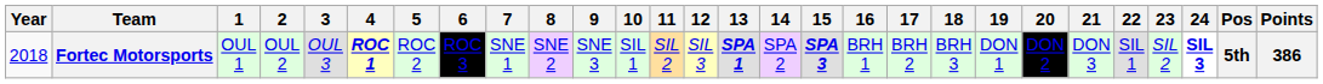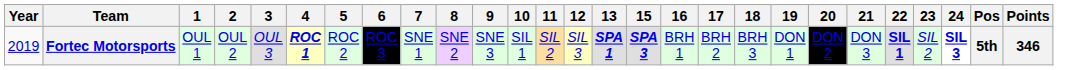 <table class="wikitable" style="text-align:center; font-size:85%">
 <tr>
 <th>Year</th>
 <th>Team</th>
 <th>1</th>
 <th>2</th>
 <th>3</th>
 <th>4</th>
 <th>5</th>
 <th>6</th>
 <th>7</th>
 <th>8</th>
 <th>9</th>
 <th>10</th>
 <th>11</th>
 <th>12</th>
 <th>13</th>
-<th>14</th>
 <th>15</th>
 <th>16</th>
 <th>17</th>
 <th>18</th>
 <th>19</th>
 <th>20</th>
 <th>21</th>
 <th>22</th>
 <th>23</th>
 <th>24</th>
 <th>Pos</th>
 <th>Points</th>
 </tr>
 <tr>
-<td><a href='#'>2018</a></td>
+<td><a href='#'>2019</a></td>
 <th nowrap><a href='#'>Fortec Motorsports</a></th>
 <td style="background:#DFFFDF;"><a href='#'>OUL<br>1</a><br></td>
 <td style="background:#DFFFDF;"><a href='#'>OUL<br>2</a><br></td>
 <td style="background:#DFDFDF;"><em><a href='#'>OUL<br>3</a></em><br></td>
 <td style="background:#FFFFBF;"><strong><em><a href='#'>ROC<br>1</a></em></strong><br></td>
 <td style="background:#DFFFDF;"><a href='#'>ROC<br>2</a><br></td>
 <td style="background:#000000;color:white"><a href='#'><span>ROC<br>3</span></a><br></td>
 <td style="background:#DFFFDF;"><a href='#'>SNE<br>1</a><br></td>
 <td style="background:#EFCFFF;"><a href='#'>SNE<br>2</a><br></td>
 <td style="background:#DFFFDF;"><a href='#'>SNE<br>3</a><br></td>
 <td style="background:#DFFFDF;"><a href='#'>SIL<br>1</a><br></td>
 <td style="background:#FFDF9F;"><em><a href='#'>SIL<br>2</a></em><br></td>
 <td style="background:#FFFFBF;"><em><a href='#'>SIL<br>3</a></em><br></td>
 <td style="background:#DFDFDF;"><strong><em><a href='#'>SPA<br>1</a></em></strong><br></td>
-<td style="background:#EFCFFF;"><a href='#'>SPA<br>2</a><br></td>
 <td style="background:#DFDFDF;"><strong><em><a href='#'>SPA<br>3</a></em></strong><br></td>
 <td style="background:#DFFFDF;"><a href='#'>BRH<br>1</a><br></td>
 <td style="background:#DFFFDF;"><a href='#'>BRH<br>2</a><br></td>
 <td style="background:#DFFFDF;"><a href='#'>BRH<br>3</a><br></td>
 <td style="background:#DFFFDF;"><a href='#'>DON<br>1</a><br></td>
 <td style="background:#000000;color:white"><a href='#'><span>DON<br>2</span></a><br></td>
 <td style="background:#DFFFDF;"><a href='#'>DON<br>3</a><br></td>
-<td style="background:#DFDFDF;"><a href='#'>SIL<br>1</a><br></td>
+<td style="background:#DFDFDF;"><strong><a href='#'>SIL<br>1</a><br></strong></td>
 <td style="background:#DFFFDF;"><em><a href='#'>SIL<br>2</a></em><br></td>
 <td style="background:#FFFFFF;"><strong><a href='#'>SIL<br>3</a><br></strong></td>
 <th>5th</th>
-<th>386</th>
+<th>346</th>
 </tr>
 </table>
